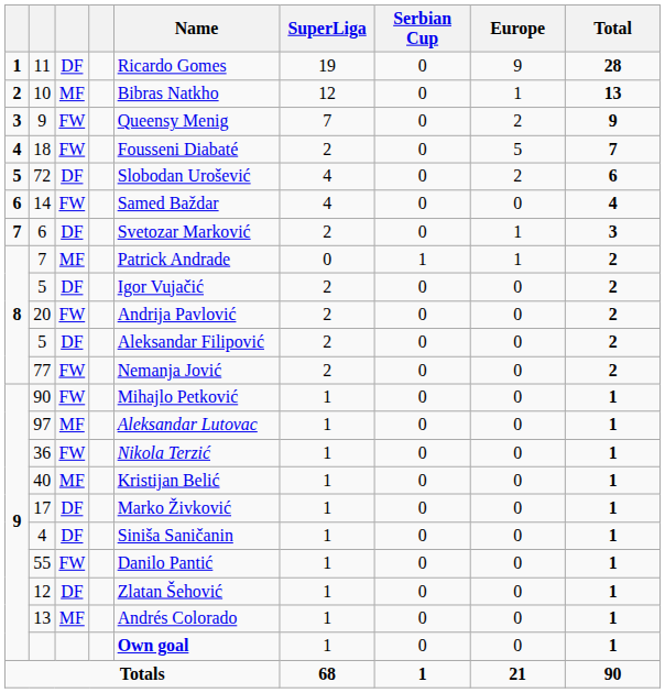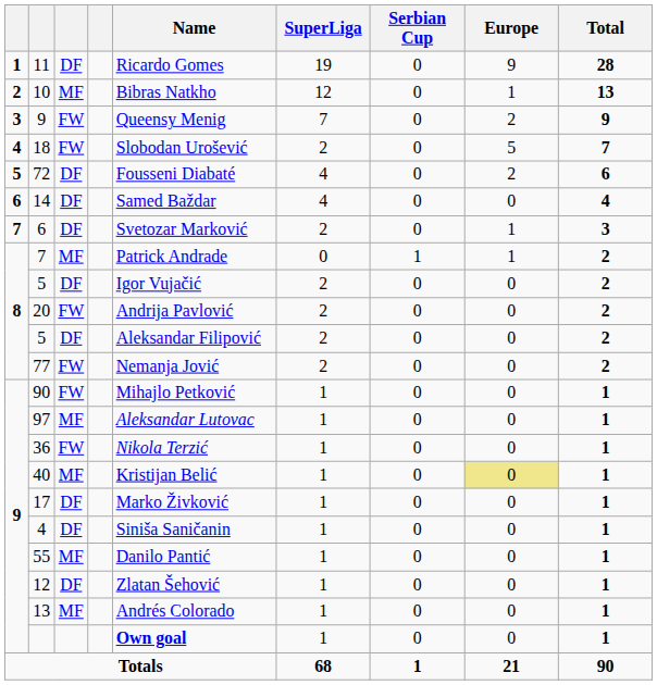 <table class="wikitable" style="text-align:center">
 <tr>
 <th width=15></th>
 <th width=15></th>
 <th width=15></th>
 <th width=15></th>
 <th width=145>Name</th>
 <th width=80><strong><a href='#'>SuperLiga</a></strong></th>
 <th width=80><strong><a href='#'>Serbian Cup</a></strong></th>
 <th width=80><strong>Europe</strong></th>
 <th width=80>Total</th>
 </tr>
 <tr>
 <td><strong>1</strong></td>
 <td>11</td>
 <td><a href='#'>DF</a></td>
 <td></td>
 <td align=left><a href='#'>Ricardo Gomes</a></td>
 <td>19</td>
 <td>0</td>
 <td>9</td>
 <td><strong>28</strong></td>
 </tr>
 <tr>
 <td><strong>2</strong></td>
 <td>10</td>
 <td><a href='#'>MF</a></td>
 <td></td>
 <td align=left><a href='#'>Bibras Natkho</a></td>
 <td>12</td>
 <td>0</td>
 <td>1</td>
 <td><strong>13</strong></td>
 </tr>
 <tr>
 <td><strong>3</strong></td>
 <td>9</td>
 <td><a href='#'>FW</a></td>
 <td></td>
 <td align=left><a href='#'>Queensy Menig</a></td>
 <td>7</td>
 <td>0</td>
 <td>2</td>
 <td><strong>9</strong></td>
 </tr>
 <tr>
 <td><strong>4</strong></td>
 <td>18</td>
 <td><a href='#'>FW</a></td>
 <td></td>
-<td align=left><a href='#'>Fousseni Diabaté</a></td>
+<td align=left><a href='#'>Slobodan Urošević</a></td>
 <td>2</td>
 <td>0</td>
 <td>5</td>
 <td><strong>7</strong></td>
 </tr>
 <tr>
 <td><strong>5</strong></td>
 <td>72</td>
 <td><a href='#'>DF</a></td>
 <td></td>
-<td align=left><a href='#'>Slobodan Urošević</a></td>
+<td align=left><a href='#'>Fousseni Diabaté</a></td>
 <td>4</td>
 <td>0</td>
 <td>2</td>
 <td><strong>6</strong></td>
 </tr>
 <tr>
 <td><strong>6</strong></td>
 <td>14</td>
-<td><a href='#'>FW</a></td>
+<td><a href='#'>DF</a></td>
 <td></td>
 <td align=left><a href='#'>Samed Baždar</a></td>
 <td>4</td>
 <td>0</td>
 <td>0</td>
 <td><strong>4</strong></td>
 </tr>
 <tr>
 <td><strong>7</strong></td>
 <td>6</td>
 <td><a href='#'>DF</a></td>
 <td></td>
 <td align=left><a href='#'>Svetozar Marković</a></td>
 <td>2</td>
 <td>0</td>
 <td>1</td>
 <td><strong>3</strong></td>
 </tr>
 <tr>
 <td rowspan=5><strong>8</strong></td>
 <td>7</td>
 <td><a href='#'>MF</a></td>
 <td></td>
 <td align=left><a href='#'>Patrick Andrade</a></td>
 <td>0</td>
 <td>1</td>
 <td>1</td>
 <td><strong>2</strong></td>
 </tr>
 <tr>
 <td>5</td>
 <td><a href='#'>DF</a></td>
 <td></td>
 <td align=left><a href='#'>Igor Vujačić</a></td>
 <td>2</td>
 <td>0</td>
 <td>0</td>
 <td><strong>2</strong></td>
 </tr>
 <tr>
 <td>20</td>
 <td><a href='#'>FW</a></td>
 <td></td>
 <td align=left><a href='#'>Andrija Pavlović</a></td>
 <td>2</td>
 <td>0</td>
 <td>0</td>
 <td><strong>2</strong></td>
 </tr>
 <tr>
 <td>5</td>
 <td><a href='#'>DF</a></td>
 <td></td>
 <td align=left><a href='#'>Aleksandar Filipović</a></td>
 <td>2</td>
 <td>0</td>
 <td>0</td>
 <td><strong>2</strong></td>
 </tr>
 <tr>
 <td>77</td>
 <td><a href='#'>FW</a></td>
 <td></td>
 <td align=left><a href='#'>Nemanja Jović</a></td>
 <td>2</td>
 <td>0</td>
 <td>0</td>
 <td><strong>2</strong></td>
 </tr>
 <tr>
 <td rowspan=10><strong>9</strong></td>
 <td>90</td>
 <td><a href='#'>FW</a></td>
 <td></td>
 <td align=left><a href='#'>Mihajlo Petković</a></td>
 <td>1</td>
 <td>0</td>
 <td>0</td>
 <td><strong>1</strong></td>
 </tr>
 <tr>
 <td>97</td>
 <td><a href='#'>MF</a></td>
 <td></td>
 <td align=left><em><a href='#'>Aleksandar Lutovac</a></em></td>
 <td>1</td>
 <td>0</td>
 <td>0</td>
 <td><strong>1</strong></td>
 </tr>
 <tr>
 <td>36</td>
 <td><a href='#'>FW</a></td>
 <td></td>
 <td align=left><em><a href='#'>Nikola Terzić</a></em></td>
 <td>1</td>
 <td>0</td>
 <td>0</td>
 <td><strong>1</strong></td>
 </tr>
 <tr>
 <td>40</td>
 <td><a href='#'>MF</a></td>
 <td></td>
 <td align=left><a href='#'>Kristijan Belić</a></td>
 <td>1</td>
 <td>0</td>
-<td>0</td>
+<td style="background: khaki;">0</td>
 <td><strong>1</strong></td>
 </tr>
 <tr>
 <td>17</td>
 <td><a href='#'>DF</a></td>
 <td></td>
 <td align=left><a href='#'>Marko Živković</a></td>
 <td>1</td>
 <td>0</td>
 <td>0</td>
 <td><strong>1</strong></td>
 </tr>
 <tr>
 <td>4</td>
 <td><a href='#'>DF</a></td>
 <td></td>
 <td align=left><a href='#'>Siniša Saničanin</a></td>
 <td>1</td>
 <td>0</td>
 <td>0</td>
 <td><strong>1</strong></td>
 </tr>
 <tr>
 <td>55</td>
-<td><a href='#'>FW</a></td>
+<td><a href='#'>MF</a></td>
 <td></td>
 <td align=left><a href='#'>Danilo Pantić</a></td>
 <td>1</td>
 <td>0</td>
 <td>0</td>
 <td><strong>1</strong></td>
 </tr>
 <tr>
 <td>12</td>
 <td><a href='#'>DF</a></td>
 <td></td>
 <td align=left><a href='#'>Zlatan Šehović</a></td>
 <td>1</td>
 <td>0</td>
 <td>0</td>
 <td><strong>1</strong></td>
 </tr>
 <tr>
 <td>13</td>
 <td><a href='#'>MF</a></td>
 <td></td>
 <td align=left><a href='#'>Andrés Colorado</a></td>
 <td>1</td>
 <td>0</td>
 <td>0</td>
 <td><strong>1</strong></td>
 </tr>
 <tr>
 <td></td>
 <td></td>
 <td></td>
 <td align=left><strong><a href='#'>Own goal</a></strong></td>
 <td>1</td>
 <td>0</td>
 <td>0</td>
 <td><strong>1</strong></td>
 </tr>
 <tr>
 <td colspan=5><strong>Totals</strong></td>
 <td><strong>68</strong></td>
 <td><strong>1</strong></td>
 <td><strong>21</strong></td>
 <td><strong>90</strong></td>
 </tr>
 </table>
